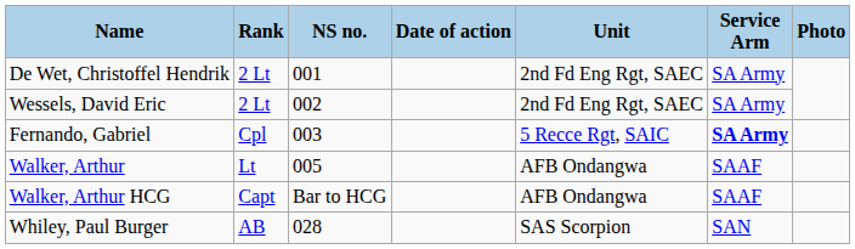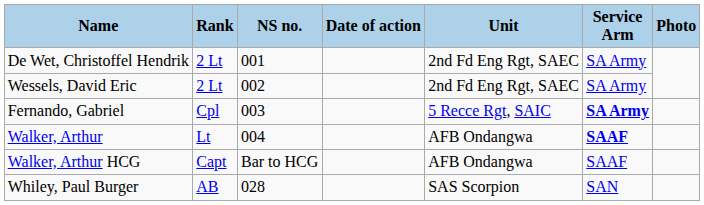 <table class="wikitable sortable" style="margin:0.5em auto; font-size:100%;">
 <tr>
 <th scope="row"; style="background-color: #ACD1E9;">Name</th>
 <th scope="row"; style="background-color: #ACD1E9;">Rank</th>
 <th scope="row"; style="background-color: #ACD1E9;">NS no.</th>
 <th scope="row"; style="background-color: #ACD1E9;">Date of action</th>
 <th scope="row"; style="background-color: #ACD1E9;">Unit</th>
 <th scope="row"; style="background-color: #ACD1E9;">Service<br>Arm</th>
 <th scope="row"; style="background-color: #ACD1E9;">Photo</th>
 </tr>
 <tr>
 <td>De Wet, Christoffel Hendrik </td>
 <td data-sort-value="10"><a href='#'>2 Lt</a></td>
 <td>001</td>
 <td></td>
 <td>2nd Fd Eng Rgt, SAEC</td>
 <td><a href='#'>SA Army</a></td>
 </tr>
 <tr>
 <td>Wessels, David Eric </td>
 <td data-sort-value="10"><a href='#'>2 Lt</a></td>
 <td>002</td>
 <td></td>
 <td>2nd Fd Eng Rgt, SAEC</td>
 <td><a href='#'>SA Army</a></td>
 </tr>
 <tr>
 <td>Fernando, Gabriel </td>
 <td data-sort-value="16"><a href='#'>Cpl</a></td>
 <td>003</td>
 <td></td>
 <td><a href='#'>5 Recce Rgt</a>, <a href='#'>SAIC</a></td>
 <td><strong><a href='#'>SA Army</a></strong></td>
 <td></td>
 </tr>
 <tr>
 <td><a href='#'>Walker, Arthur</a> </td>
 <td data-sort-value="9"><a href='#'>Lt</a></td>
-<td>005</td>
+<td>004</td>
 <td></td>
 <td>AFB Ondangwa</td>
-<td><a href='#'>SAAF</a></td>
+<td><strong><a href='#'>SAAF</a></strong></td>
 <td></td>
 </tr>
 <tr>
 <td><a href='#'>Walker, Arthur</a> HCG </td>
 <td data-sort-value="8"><a href='#'>Capt</a></td>
 <td>Bar to HCG</td>
 <td></td>
 <td>AFB Ondangwa</td>
 <td><a href='#'>SAAF</a></td>
 <td></td>
 </tr>
 <tr>
 <td>Whiley, Paul Burger </td>
 <td data-sort-value="16"><a href='#'>AB</a></td>
 <td>028</td>
 <td></td>
 <td>SAS Scorpion</td>
 <td><a href='#'>SAN</a></td>
 <td></td>
 </tr>
 <tr>
 </tr>
 </table>
